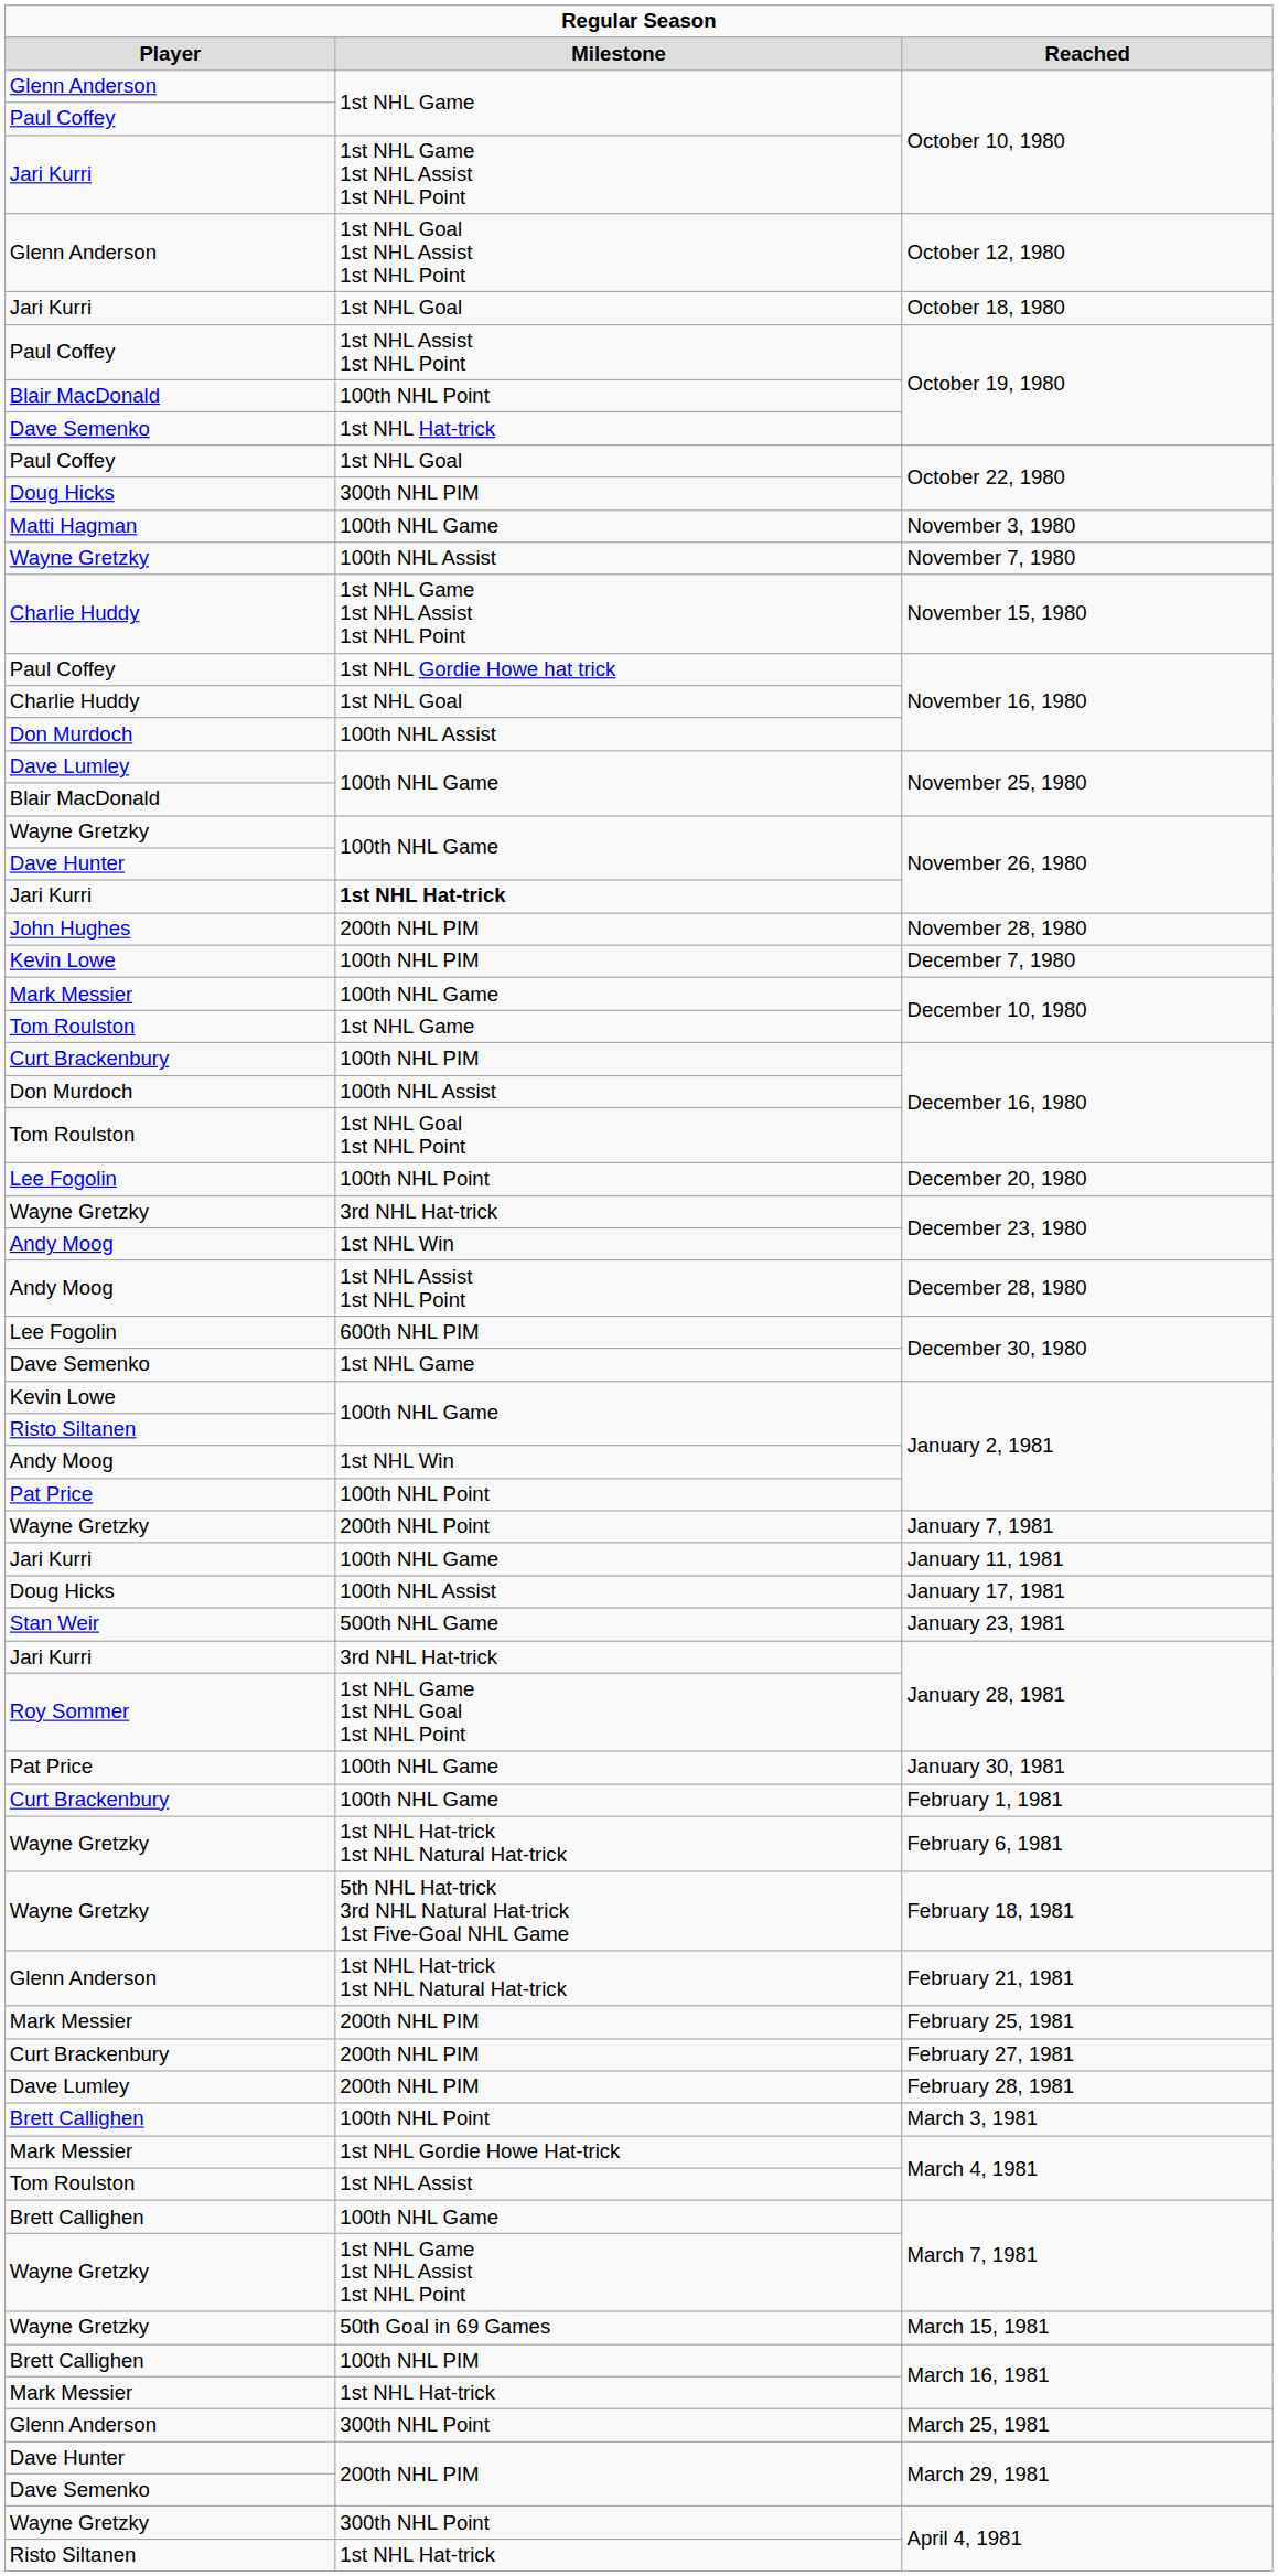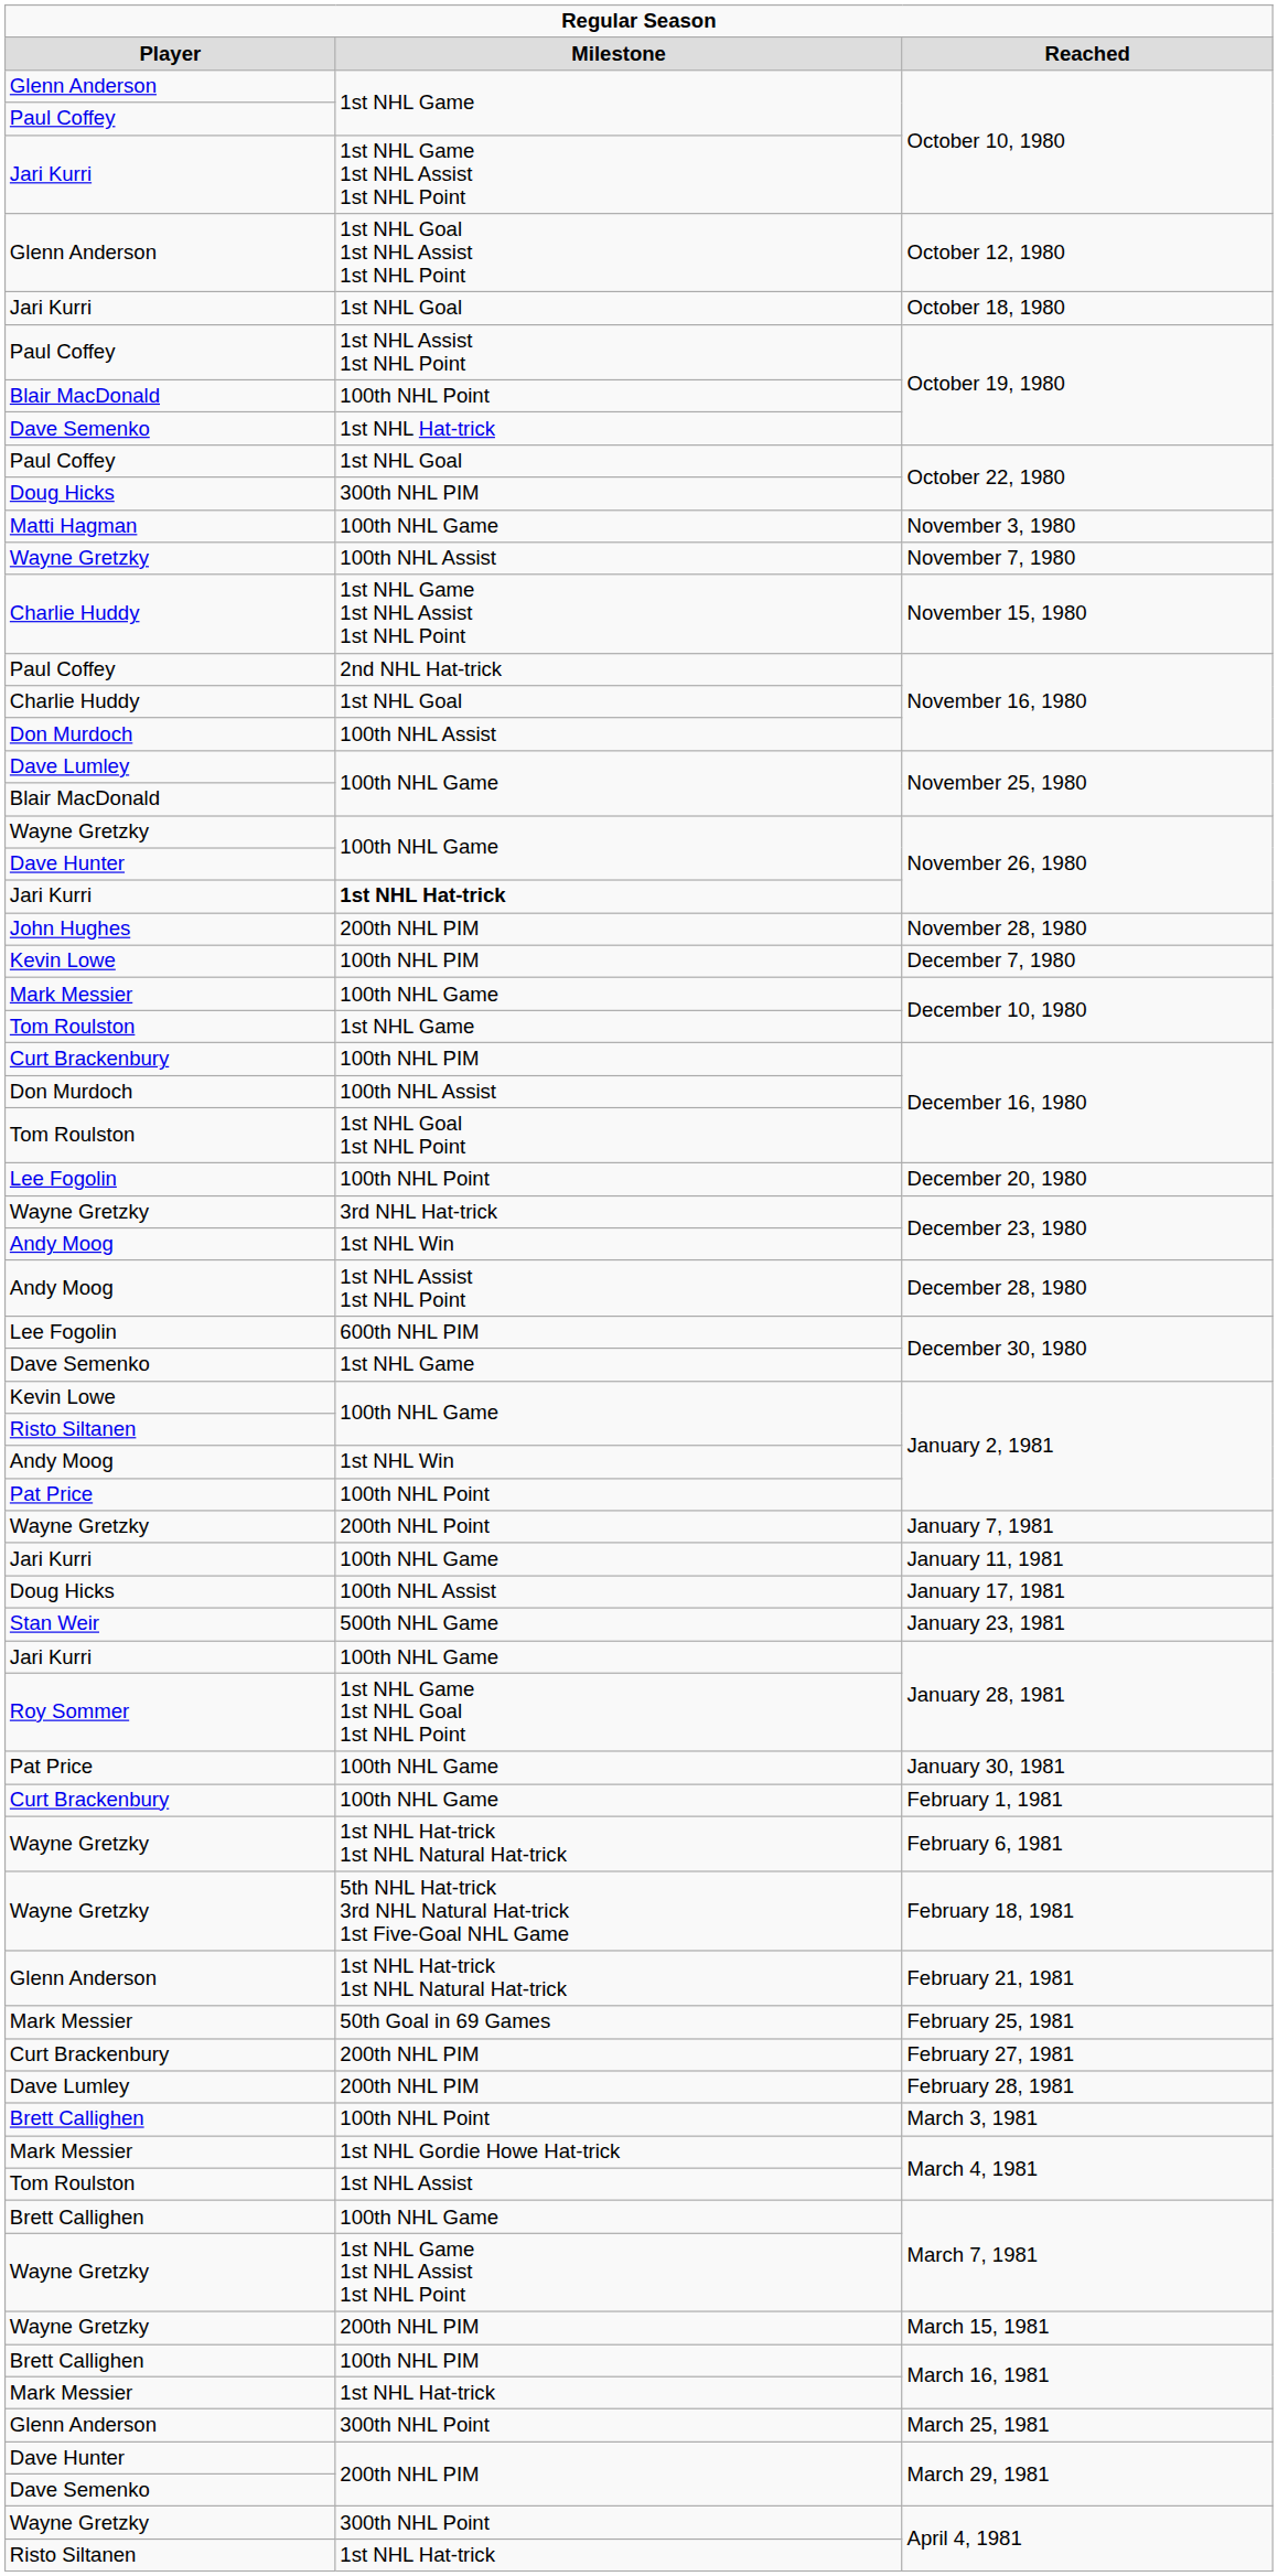 <table class="wikitable" style="width:50%;">
 <tr>
 <td colspan="10" style="text-align:center;"><strong>Regular Season</strong></td>
 </tr>
 <tr style="text-align:center; background:#ddd;">
 <td><strong>Player</strong></td>
 <td><strong>Milestone</strong></td>
 <td><strong>Reached</strong></td>
 </tr>
 <tr>
 <td><a href='#'>Glenn Anderson</a></td>
 <td rowspan="2">1st NHL Game</td>
 <td rowspan="3">October 10, 1980</td>
 </tr>
 <tr>
 <td><a href='#'>Paul Coffey</a></td>
 </tr>
 <tr>
 <td><a href='#'>Jari Kurri</a></td>
 <td>1st NHL Game<br>1st NHL Assist<br>1st NHL Point</td>
 </tr>
 <tr>
 <td>Glenn Anderson</td>
 <td>1st NHL Goal<br>1st NHL Assist<br>1st NHL Point</td>
 <td>October 12, 1980</td>
 </tr>
 <tr>
 <td>Jari Kurri</td>
 <td>1st NHL Goal</td>
 <td>October 18, 1980</td>
 </tr>
 <tr>
 <td>Paul Coffey</td>
 <td>1st NHL Assist<br>1st NHL Point</td>
 <td rowspan="3">October 19, 1980</td>
 </tr>
 <tr>
 <td><a href='#'>Blair MacDonald</a></td>
 <td>100th NHL Point</td>
 </tr>
 <tr>
 <td><a href='#'>Dave Semenko</a></td>
 <td>1st NHL <a href='#'>Hat-trick</a></td>
 </tr>
 <tr>
 <td>Paul Coffey</td>
 <td>1st NHL Goal</td>
 <td rowspan="2">October 22, 1980</td>
 </tr>
 <tr>
 <td><a href='#'>Doug Hicks</a></td>
 <td>300th NHL PIM</td>
 </tr>
 <tr>
 <td><a href='#'>Matti Hagman</a></td>
 <td>100th NHL Game</td>
 <td>November 3, 1980</td>
 </tr>
 <tr>
 <td><a href='#'>Wayne Gretzky</a></td>
 <td>100th NHL Assist</td>
 <td>November 7, 1980</td>
 </tr>
 <tr>
 <td><a href='#'>Charlie Huddy</a></td>
 <td>1st NHL Game<br>1st NHL Assist<br>1st NHL Point</td>
 <td>November 15, 1980</td>
 </tr>
 <tr>
 <td>Paul Coffey</td>
-<td>1st NHL <a href='#'>Gordie Howe hat trick</a></td>
+<td>2nd NHL Hat-trick</td>
 <td rowspan="3">November 16, 1980</td>
 </tr>
 <tr>
 <td>Charlie Huddy</td>
 <td>1st NHL Goal</td>
 </tr>
 <tr>
 <td><a href='#'>Don Murdoch</a></td>
 <td>100th NHL Assist</td>
 </tr>
 <tr>
 <td><a href='#'>Dave Lumley</a></td>
 <td rowspan="2">100th NHL Game</td>
 <td rowspan="2">November 25, 1980</td>
 </tr>
 <tr>
 <td>Blair MacDonald</td>
 </tr>
 <tr>
 <td>Wayne Gretzky</td>
 <td rowspan="2">100th NHL Game</td>
 <td rowspan="3">November 26, 1980</td>
 </tr>
 <tr>
 <td><a href='#'>Dave Hunter</a></td>
 </tr>
 <tr>
 <td>Jari Kurri</td>
 <td><strong>1st NHL Hat-trick</strong></td>
 </tr>
 <tr>
 <td><a href='#'>John Hughes</a></td>
 <td>200th NHL PIM</td>
 <td>November 28, 1980</td>
 </tr>
 <tr>
 <td><a href='#'>Kevin Lowe</a></td>
 <td>100th NHL PIM</td>
 <td>December 7, 1980</td>
 </tr>
 <tr>
 <td><a href='#'>Mark Messier</a></td>
 <td>100th NHL Game</td>
 <td rowspan="2">December 10, 1980</td>
 </tr>
 <tr>
 <td><a href='#'>Tom Roulston</a></td>
 <td>1st NHL Game</td>
 </tr>
 <tr>
 <td><a href='#'>Curt Brackenbury</a></td>
 <td>100th NHL PIM</td>
 <td rowspan="3">December 16, 1980</td>
 </tr>
 <tr>
 <td>Don Murdoch</td>
 <td>100th NHL Assist</td>
 </tr>
 <tr>
 <td>Tom Roulston</td>
 <td>1st NHL Goal<br>1st NHL Point</td>
 </tr>
 <tr>
 <td><a href='#'>Lee Fogolin</a></td>
 <td>100th NHL Point</td>
 <td>December 20, 1980</td>
 </tr>
 <tr>
 <td>Wayne Gretzky</td>
 <td>3rd NHL Hat-trick</td>
 <td rowspan="2">December 23, 1980</td>
 </tr>
 <tr>
 <td><a href='#'>Andy Moog</a></td>
 <td>1st NHL Win</td>
 </tr>
 <tr>
 <td>Andy Moog</td>
 <td>1st NHL Assist<br>1st NHL Point</td>
 <td>December 28, 1980</td>
 </tr>
 <tr>
 <td>Lee Fogolin</td>
 <td>600th NHL PIM</td>
 <td rowspan="2">December 30, 1980</td>
 </tr>
 <tr>
 <td>Dave Semenko</td>
 <td>1st NHL Game</td>
 </tr>
 <tr>
 <td>Kevin Lowe</td>
 <td rowspan="2">100th NHL Game</td>
 <td rowspan="4">January 2, 1981</td>
 </tr>
 <tr>
 <td><a href='#'>Risto Siltanen</a></td>
 </tr>
 <tr>
 <td>Andy Moog</td>
 <td>1st NHL Win</td>
 </tr>
 <tr>
 <td><a href='#'>Pat Price</a></td>
 <td>100th NHL Point</td>
 </tr>
 <tr>
 <td>Wayne Gretzky</td>
 <td>200th NHL Point</td>
 <td>January 7, 1981</td>
 </tr>
 <tr>
 <td>Jari Kurri</td>
 <td>100th NHL Game</td>
 <td>January 11, 1981</td>
 </tr>
 <tr>
 <td>Doug Hicks</td>
 <td>100th NHL Assist</td>
 <td>January 17, 1981</td>
 </tr>
 <tr>
 <td><a href='#'>Stan Weir</a></td>
 <td>500th NHL Game</td>
 <td>January 23, 1981</td>
 </tr>
 <tr>
 <td>Jari Kurri</td>
-<td>3rd NHL Hat-trick</td>
+<td>100th NHL Game</td>
 <td rowspan="2">January 28, 1981</td>
 </tr>
 <tr>
 <td><a href='#'>Roy Sommer</a></td>
 <td>1st NHL Game<br>1st NHL Goal<br>1st NHL Point</td>
 </tr>
 <tr>
 <td>Pat Price</td>
 <td>100th NHL Game</td>
 <td>January 30, 1981</td>
 </tr>
 <tr>
 <td><a href='#'>Curt Brackenbury</a></td>
 <td>100th NHL Game</td>
 <td>February 1, 1981</td>
 </tr>
 <tr>
 <td>Wayne Gretzky</td>
 <td>1st NHL Hat-trick<br>1st NHL Natural Hat-trick</td>
 <td>February 6, 1981</td>
 </tr>
 <tr>
 <td>Wayne Gretzky</td>
 <td>5th NHL Hat-trick<br>3rd NHL Natural Hat-trick<br>1st Five-Goal NHL Game</td>
 <td>February 18, 1981</td>
 </tr>
 <tr>
 <td>Glenn Anderson</td>
 <td>1st NHL Hat-trick<br>1st NHL Natural Hat-trick</td>
 <td>February 21, 1981</td>
 </tr>
 <tr>
 <td>Mark Messier</td>
-<td>200th NHL PIM</td>
+<td>50th Goal in 69 Games</td>
 <td>February 25, 1981</td>
 </tr>
 <tr>
 <td>Curt Brackenbury</td>
 <td>200th NHL PIM</td>
 <td>February 27, 1981</td>
 </tr>
 <tr>
 <td>Dave Lumley</td>
 <td>200th NHL PIM</td>
 <td>February 28, 1981</td>
 </tr>
 <tr>
 <td><a href='#'>Brett Callighen</a></td>
 <td>100th NHL Point</td>
 <td>March 3, 1981</td>
 </tr>
 <tr>
 <td>Mark Messier</td>
 <td>1st NHL Gordie Howe Hat-trick</td>
 <td rowspan="2">March 4, 1981</td>
 </tr>
 <tr>
 <td>Tom Roulston</td>
 <td>1st NHL Assist</td>
 </tr>
 <tr>
 <td>Brett Callighen</td>
 <td>100th NHL Game</td>
 <td rowspan="2">March 7, 1981</td>
 </tr>
 <tr>
 <td>Wayne Gretzky</td>
 <td>1st NHL Game<br>1st NHL Assist<br>1st NHL Point</td>
 </tr>
 <tr>
 <td>Wayne Gretzky</td>
-<td>50th Goal in 69 Games</td>
+<td>200th NHL PIM</td>
 <td>March 15, 1981</td>
 </tr>
 <tr>
 <td>Brett Callighen</td>
 <td>100th NHL PIM</td>
 <td rowspan="2">March 16, 1981</td>
 </tr>
 <tr>
 <td>Mark Messier</td>
 <td>1st NHL Hat-trick</td>
 </tr>
 <tr>
 <td>Glenn Anderson</td>
 <td>300th NHL Point</td>
 <td>March 25, 1981</td>
 </tr>
 <tr>
 <td>Dave Hunter</td>
 <td rowspan="2">200th NHL PIM</td>
 <td rowspan="2">March 29, 1981</td>
 </tr>
 <tr>
 <td>Dave Semenko</td>
 </tr>
 <tr>
 <td>Wayne Gretzky</td>
 <td>300th NHL Point</td>
 <td rowspan="2">April 4, 1981</td>
 </tr>
 <tr>
 <td>Risto Siltanen</td>
 <td>1st NHL Hat-trick</td>
 </tr>
 </table>
